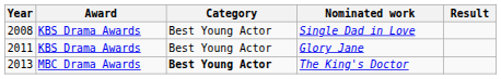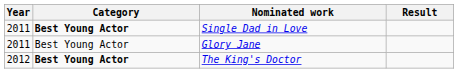 <table class="wikitable sortable" style="width:600px">
 <tr>
 <th width=10>Year</th>
-<th>Award</th>
 <th>Category</th>
 <th>Nominated work</th>
 <th>Result</th>
 </tr>
 <tr>
-<td>2008</td>
-<td><a href='#'>KBS Drama Awards</a></td>
-<td>Best Young Actor</td>
+<td>2011</td>
+<td><strong>Best Young Actor</strong></td>
 <td><em><a href='#'>Single Dad in Love</a></em></td>
 <td></td>
 </tr>
 <tr>
 <td>2011</td>
-<td><a href='#'>KBS Drama Awards</a></td>
 <td>Best Young Actor</td>
 <td><em><a href='#'>Glory Jane</a></em></td>
 <td></td>
 </tr>
 <tr>
-<td>2013</td>
-<td><a href='#'>MBC Drama Awards</a></td>
+<td>2012</td>
 <td><strong>Best Young Actor</strong></td>
 <td><em><a href='#'>The King's Doctor</a></em></td>
 <td></td>
 </tr>
 </table>
